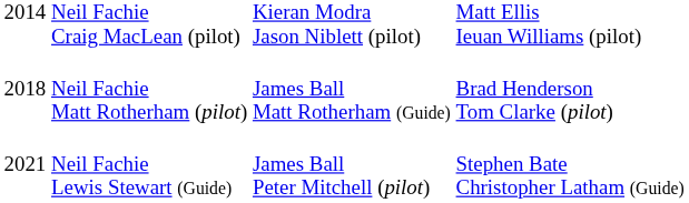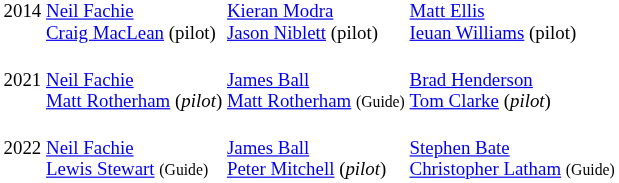 <table>
 <tr>
 <td>2014<br></td>
 <td><br><a href='#'>Neil Fachie</a><br><a href='#'>Craig MacLean</a> (pilot)</td>
 <td><br><a href='#'>Kieran Modra</a><br><a href='#'>Jason Niblett</a> (pilot)</td>
 <td><br><a href='#'>Matt Ellis</a><br><a href='#'>Ieuan Williams</a> (pilot)</td>
 </tr>
 <tr>
-<td>2018<br></td>
+<td>2021<br></td>
 <td><br><a href='#'>Neil Fachie</a><br><a href='#'>Matt Rotherham</a> (<em>pilot</em>)</td>
 <td><br><a href='#'>James Ball</a><br><a href='#'>Matt Rotherham</a> <small>(Guide)</small></td>
 <td><br><a href='#'>Brad Henderson</a><br><a href='#'>Tom Clarke</a> (<em>pilot</em>)</td>
 </tr>
 <tr>
-<td>2021<br></td>
+<td>2022<br></td>
 <td><br><a href='#'>Neil Fachie</a><br><a href='#'>Lewis Stewart</a> <small>(Guide)</small></td>
 <td><br><a href='#'>James Ball</a><br><a href='#'>Peter Mitchell</a> (<em>pilot</em>)</td>
 <td><br><a href='#'>Stephen Bate</a><br><a href='#'>Christopher Latham</a> <small>(Guide)</small></td>
 </tr>
 </table>
